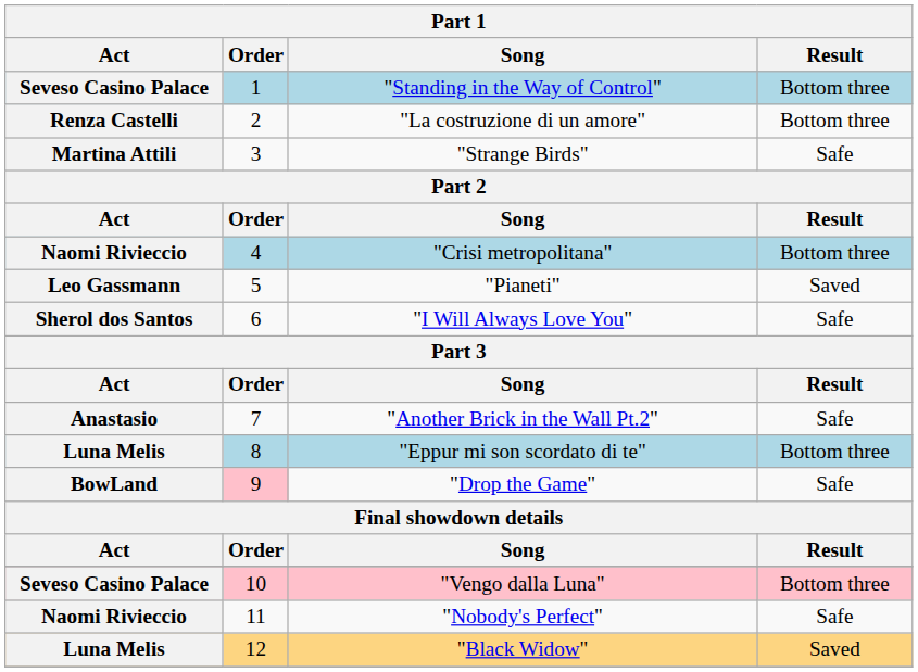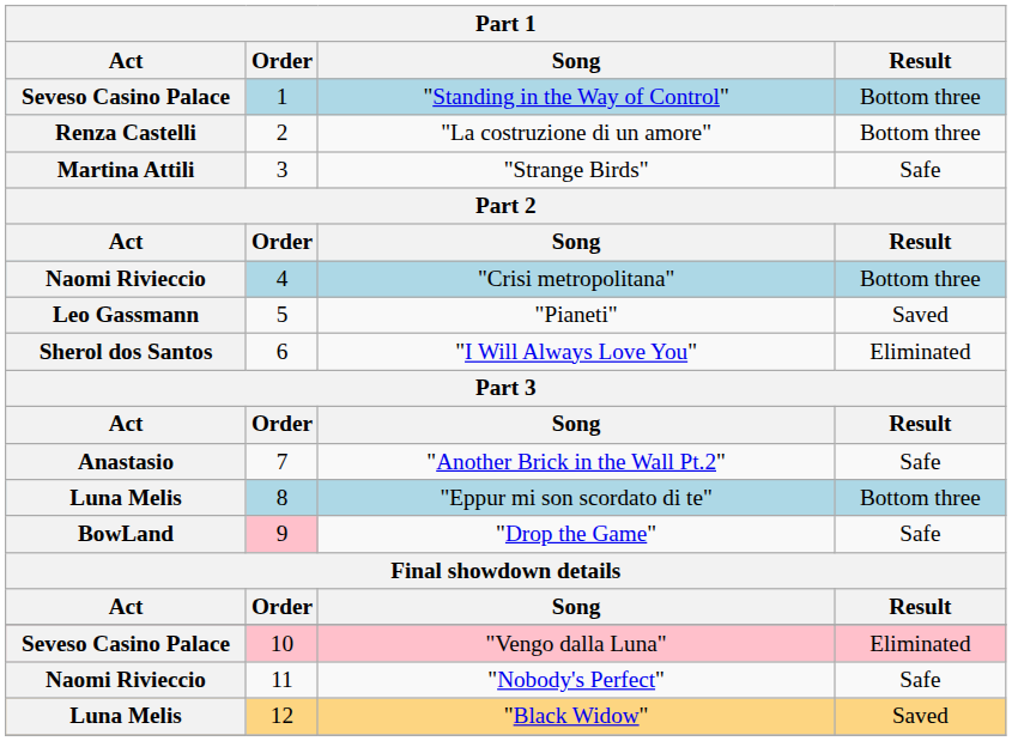 <table class="wikitable plainrowheaders" style="text-align:center;">
 <tr>
 <th colspan="4">Part 1</th>
 </tr>
 <tr>
 <th scope="col" style="width:10em;">Act</th>
 <th scope="col">Order</th>
 <th scope="col" style="width:22em;">Song</th>
 <th scope="col" style="width:7em;">Result</th>
 </tr>
 <tr bgcolor=lightblue>
 <th scope="row">Seveso Casino Palace</th>
 <td>1</td>
 <td>"<a href='#'>Standing in the Way of Control</a>"</td>
 <td>Bottom three</td>
 </tr>
 <tr>
 <th scope="row">Renza Castelli</th>
 <td>2</td>
 <td>"La costruzione di un amore"</td>
 <td>Bottom three</td>
 </tr>
 <tr>
 <th scope="row">Martina Attili</th>
 <td>3</td>
 <td>"Strange Birds"</td>
 <td>Safe</td>
 </tr>
 <tr>
 <th colspan="4">Part 2</th>
 </tr>
 <tr>
 <th scope="col" style="width:10em;">Act</th>
 <th scope="col">Order</th>
 <th scope="col" style="width:20em;">Song</th>
 <th scope="col" style="width:7em;">Result</th>
 </tr>
 <tr bgcolor=lightblue>
 <th scope="row">Naomi Rivieccio</th>
 <td>4</td>
 <td>"Crisi metropolitana"</td>
 <td>Bottom three</td>
 </tr>
 <tr>
 <th scope="row">Leo Gassmann</th>
 <td>5</td>
 <td>"Pianeti"</td>
 <td>Saved</td>
 </tr>
 <tr>
 <th scope="row">Sherol dos Santos</th>
 <td>6</td>
 <td>"<a href='#'>I Will Always Love You</a>"</td>
-<td>Safe</td>
+<td>Eliminated</td>
 </tr>
 <tr>
 <th colspan="4">Part 3</th>
 </tr>
 <tr>
 <th scope="col" style="width:10em;">Act</th>
 <th scope="col">Order</th>
 <th scope="col" style="width:20em;">Song</th>
 <th scope="col" style="width:7em;">Result</th>
 </tr>
 <tr>
 <th scope="row">Anastasio</th>
 <td>7</td>
 <td>"<a href='#'>Another Brick in the Wall Pt.2</a>"</td>
 <td>Safe</td>
 </tr>
 <tr bgcolor=lightblue>
 <th scope="row">Luna Melis</th>
 <td>8</td>
 <td>"Eppur mi son scordato di te"</td>
 <td>Bottom three</td>
 </tr>
 <tr>
 <th scope="row">BowLand</th>
 <td style="background: pink;">9</td>
 <td>"<a href='#'>Drop the Game</a>"</td>
 <td>Safe</td>
 </tr>
 <tr>
 <th colspan="4">Final showdown details</th>
 </tr>
 <tr>
 <th scope="col" style="width:10em;">Act</th>
 <th scope="col">Order</th>
 <th scope="col" style="width:20em;">Song</th>
 <th scope="col" style="width:7em;">Result</th>
 </tr>
 <tr>
 </tr>
 <tr bgcolor=pink>
 <th scope="row">Seveso Casino Palace</th>
 <td>10</td>
 <td>"Vengo dalla Luna"</td>
-<td>Bottom three</td>
+<td>Eliminated</td>
 </tr>
 <tr>
 <th scope="row">Naomi Rivieccio</th>
 <td>11</td>
 <td>"<a href='#'>Nobody's Perfect</a>"</td>
 <td>Safe</td>
 </tr>
 <tr style="background:#fdd581">
 <th scope="row">Luna Melis</th>
 <td>12</td>
 <td>"<a href='#'>Black Widow</a>"</td>
 <td>Saved</td>
 </tr>
 <tr>
 </tr>
 </table>
